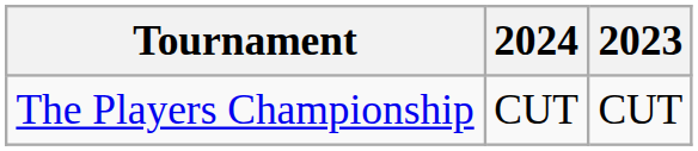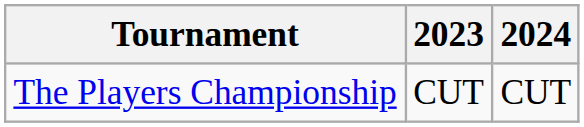 <table class="wikitable" style="font-size:95%;text-align:center;">
 <tr>
 <th>Tournament</th>
+<th>2023</th>
 <th>2024</th>
-<th>2023</th>
 </tr>
 <tr>
 <td align=left><a href='#'>The Players Championship</a></td>
 <td>CUT</td>
 <td>CUT</td>
 </tr>
 </table>
